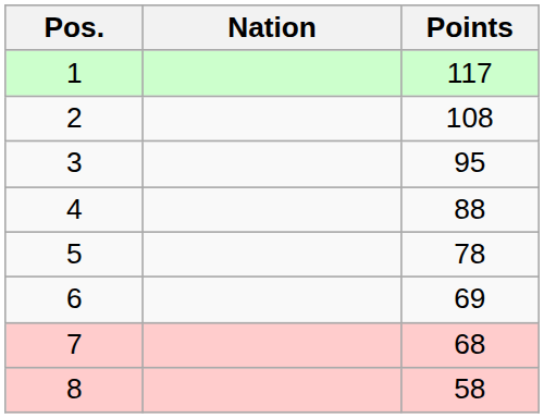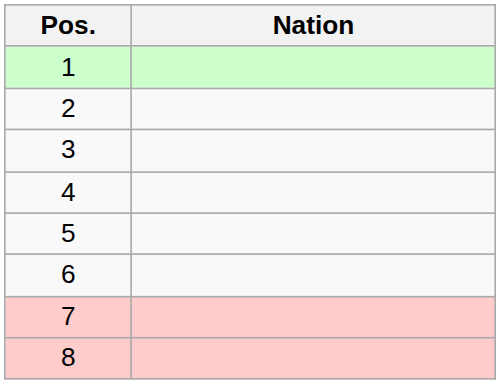 <table class="wikitable gauche" cellspacing="1" style="width:300px;">
 <tr style="background:#efefef; text-align:center;">
 <th style="width:70px;">Pos.</th>
 <th>Nation</th>
-<th style="width:70px;">Points</th>
 </tr>
 <tr style="vertical-align:top; text-align:center; background:#ccffcc;">
 <td>1</td>
 <td style="text-align:left;"></td>
-<td>117</td>
 </tr>
 <tr style="vertical-align:top; text-align:center;">
 <td>2</td>
 <td style="text-align:left;"></td>
-<td>108</td>
 </tr>
 <tr style="vertical-align:top; text-align:center;">
 <td>3</td>
 <td style="text-align:left;"></td>
-<td>95</td>
 </tr>
 <tr style="vertical-align:top; text-align:center;">
 <td>4</td>
 <td style="text-align:left;"></td>
-<td>88</td>
 </tr>
 <tr style="vertical-align:top; text-align:center;">
 <td>5</td>
 <td style="text-align:left;"></td>
-<td>78</td>
 </tr>
 <tr style="vertical-align:top; text-align:center;">
 <td>6</td>
 <td style="text-align:left;"></td>
-<td>69</td>
 </tr>
 <tr style="vertical-align:top; text-align:center; background:#ffcccc;">
 <td>7</td>
 <td style="text-align:left;"></td>
-<td>68</td>
 </tr>
 <tr style="vertical-align:top; text-align:center; background:#ffcccc;">
 <td>8</td>
 <td style="text-align:left;"></td>
-<td>58</td>
 </tr>
 </table>
